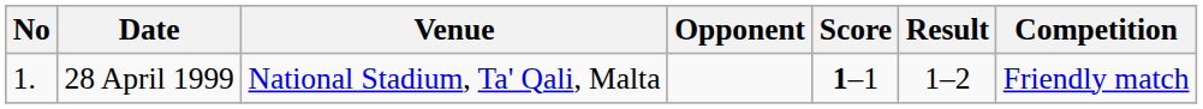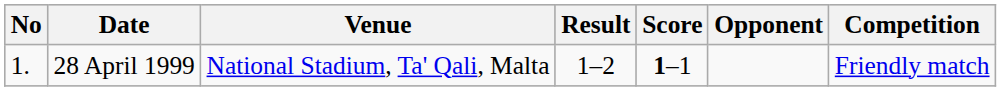 <table class="wikitable" style="font-size:100%;">
 <tr>
 <th>No</th>
 <th>Date</th>
 <th>Venue</th>
+<th>Result</th>
+<th>Score</th>
 <th>Opponent</th>
-<th>Score</th>
-<th>Result</th>
 <th>Competition</th>
 </tr>
 <tr>
 <td>1.</td>
 <td>28 April 1999</td>
 <td><a href='#'>National Stadium</a>, <a href='#'>Ta' Qali</a>, Malta</td>
+<td align=center>1–2</td>
+<td align=center><strong>1</strong>–1</td>
 <td></td>
-<td align=center><strong>1</strong>–1</td>
-<td align=center>1–2</td>
 <td><a href='#'> Friendly match</a></td>
 </tr>
 </table>
